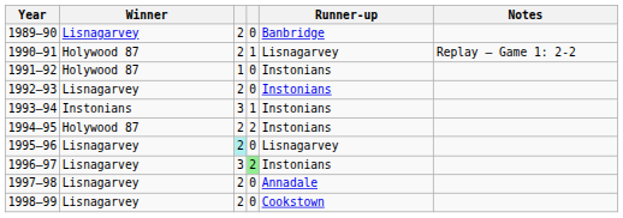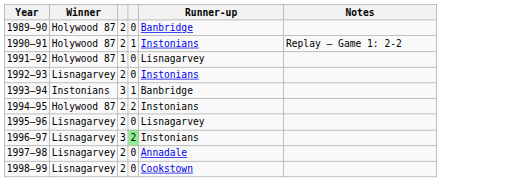 <table class="wikitable">
 <tr>
 <th>Year</th>
 <th>Winner</th>
 <th></th>
 <th></th>
 <th>Runner-up</th>
 <th>Notes</th>
 </tr>
 <tr>
 <td align="center">1989–90</td>
-<td width=190><a href='#'>Lisnagarvey</a></td>
+<td>Holywood 87</td>
 <td align="center">2</td>
 <td align="center">0</td>
 <td width=190><a href='#'>Banbridge</a></td>
 <td width=200></td>
 </tr>
 <tr>
 <td align="center">1990–91</td>
 <td>Holywood 87</td>
 <td align="center">2</td>
 <td align="center">1</td>
-<td>Lisnagarvey</td>
+<td><a href='#'>Instonians</a></td>
 <td>Replay – Game 1: 2-2</td>
 </tr>
 <tr>
 <td align="center">1991–92</td>
 <td>Holywood 87</td>
 <td align="center">1</td>
 <td align="center">0</td>
-<td>Instonians</td>
+<td>Lisnagarvey</td>
 <td></td>
 </tr>
 <tr>
 <td align="center">1992–93</td>
 <td>Lisnagarvey</td>
 <td align="center">2</td>
 <td align="center">0</td>
 <td><a href='#'>Instonians</a></td>
 <td></td>
 </tr>
 <tr>
 <td align="center">1993–94</td>
 <td>Instonians</td>
 <td align="center">3</td>
 <td align="center">1</td>
-<td>Instonians</td>
+<td>Banbridge</td>
 <td></td>
 </tr>
 <tr>
 <td align="center">1994–95</td>
 <td>Holywood 87</td>
 <td align="center">2</td>
 <td align="center">2</td>
 <td>Instonians</td>
 <td></td>
 </tr>
 <tr>
 <td align="center">1995–96</td>
 <td>Lisnagarvey</td>
-<td align="center" style="background: paleturquoise;">2</td>
+<td align="center">2</td>
 <td align="center">0</td>
 <td>Lisnagarvey</td>
 <td></td>
 </tr>
 <tr>
 <td align="center">1996–97</td>
 <td>Lisnagarvey</td>
 <td align="center">3</td>
 <td align="center" style="background: lightgreen;">2</td>
 <td>Instonians</td>
 <td></td>
 </tr>
 <tr>
 <td align="center">1997–98</td>
 <td>Lisnagarvey</td>
 <td align="center">2</td>
 <td align="center">0</td>
 <td><a href='#'>Annadale</a></td>
 <td></td>
 </tr>
 <tr>
 <td align="center">1998–99</td>
 <td>Lisnagarvey</td>
 <td align="center">2</td>
 <td align="center">0</td>
 <td><a href='#'>Cookstown</a></td>
 <td></td>
 </tr>
 </table>
